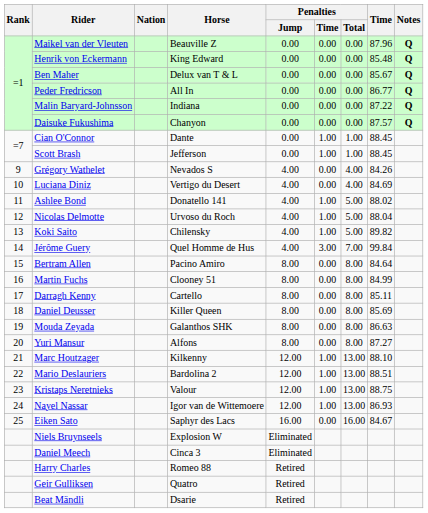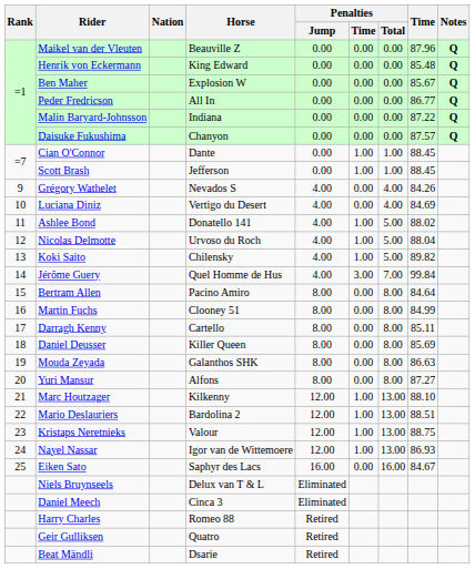 <table class="wikitable sortable" style="text-align:center">
 <tr>
 <th rowspan="2">Rank</th>
 <th rowspan="2">Rider</th>
 <th rowspan="2">Nation</th>
 <th rowspan="2">Horse</th>
 <th colspan=3>Penalties</th>
 <th rowspan="2">Time</th>
 <th rowspan=2>Notes</th>
 </tr>
 <tr>
 <th>Jump</th>
 <th>Time</th>
 <th>Total</th>
 </tr>
 <tr bgcolor=ccffcc>
 <td rowspan=6>=1</td>
 <td align="left"><a href='#'>Maikel van der Vleuten</a></td>
 <td align="left"></td>
 <td align="left">Beauville Z</td>
 <td>0.00</td>
 <td>0.00</td>
 <td>0.00</td>
 <td>87.96</td>
 <td><strong>Q</strong></td>
 </tr>
 <tr bgcolor=ccffcc>
 <td align="left"><a href='#'>Henrik von Eckermann</a></td>
 <td align="left"></td>
 <td align="left">King Edward</td>
 <td>0.00</td>
 <td>0.00</td>
 <td>0.00</td>
 <td>85.48</td>
 <td><strong>Q</strong></td>
 </tr>
 <tr bgcolor=ccffcc>
 <td align="left"><a href='#'>Ben Maher</a></td>
 <td align="left"></td>
-<td align="left">Delux van T & L</td>
+<td align="left">Explosion W</td>
 <td>0.00</td>
 <td>0.00</td>
 <td>0.00</td>
 <td>85.67</td>
 <td><strong>Q</strong></td>
 </tr>
 <tr bgcolor=ccffcc>
 <td align="left"><a href='#'>Peder Fredricson</a></td>
 <td align="left"></td>
 <td align="left">All In</td>
 <td>0.00</td>
 <td>0.00</td>
 <td>0.00</td>
 <td>86.77</td>
 <td><strong>Q</strong></td>
 </tr>
 <tr bgcolor=ccffcc>
 <td align="left"><a href='#'>Malin Baryard-Johnsson</a></td>
 <td align="left"></td>
 <td align="left">Indiana</td>
 <td>0.00</td>
 <td>0.00</td>
 <td>0.00</td>
 <td>87.22</td>
 <td><strong>Q</strong></td>
 </tr>
 <tr bgcolor=ccffcc>
 <td align="left"><a href='#'>Daisuke Fukushima</a></td>
 <td align="left"></td>
 <td align="left">Chanyon</td>
 <td>0.00</td>
 <td>0.00</td>
 <td>0.00</td>
 <td>87.57</td>
 <td><strong>Q</strong></td>
 </tr>
 <tr>
 <td rowspan=2>=7</td>
 <td align="left"><a href='#'>Cian O'Connor</a></td>
 <td align="left"></td>
 <td align="left">Dante</td>
 <td>0.00</td>
 <td>1.00</td>
 <td>1.00</td>
 <td>88.45</td>
 <td></td>
 </tr>
 <tr>
 <td align="left"><a href='#'>Scott Brash</a></td>
 <td align="left"></td>
 <td align="left">Jefferson</td>
 <td>0.00</td>
 <td>1.00</td>
 <td>1.00</td>
 <td>88.45</td>
 <td></td>
 </tr>
 <tr>
 <td>9</td>
 <td align="left"><a href='#'>Grégory Wathelet</a></td>
 <td align="left"></td>
 <td align="left">Nevados S</td>
 <td>4.00</td>
 <td>0.00</td>
 <td>4.00</td>
 <td>84.26</td>
 <td></td>
 </tr>
 <tr>
 <td>10</td>
 <td align="left"><a href='#'>Luciana Diniz</a></td>
 <td align="left"></td>
 <td align="left">Vertigo du Desert</td>
 <td>4.00</td>
 <td>0.00</td>
 <td>4.00</td>
 <td>84.69</td>
 <td></td>
 </tr>
 <tr>
 <td>11</td>
 <td align="left"><a href='#'>Ashlee Bond</a></td>
 <td align="left"></td>
 <td align="left">Donatello 141</td>
 <td>4.00</td>
 <td>1.00</td>
 <td>5.00</td>
 <td>88.02</td>
 <td></td>
 </tr>
 <tr>
 <td>12</td>
 <td align="left"><a href='#'>Nicolas Delmotte</a></td>
 <td align="left"></td>
 <td align="left">Urvoso du Roch</td>
 <td>4.00</td>
 <td>1.00</td>
 <td>5.00</td>
 <td>88.04</td>
 <td></td>
 </tr>
 <tr>
 <td>13</td>
 <td align="left"><a href='#'>Koki Saito</a></td>
 <td align="left"></td>
 <td align="left">Chilensky</td>
 <td>4.00</td>
 <td>1.00</td>
 <td>5.00</td>
 <td>89.82</td>
 <td></td>
 </tr>
 <tr>
 <td>14</td>
 <td align="left"><a href='#'>Jérôme Guery</a></td>
 <td align="left"></td>
 <td align="left">Quel Homme de Hus</td>
 <td>4.00</td>
 <td>3.00</td>
 <td>7.00</td>
 <td>99.84</td>
 <td></td>
 </tr>
 <tr>
 <td>15</td>
 <td align="left"><a href='#'>Bertram Allen</a></td>
 <td align="left"></td>
 <td align="left">Pacino Amiro</td>
 <td>8.00</td>
 <td>0.00</td>
 <td>8.00</td>
 <td>84.64</td>
 <td></td>
 </tr>
 <tr>
 <td>16</td>
 <td align="left"><a href='#'>Martin Fuchs</a></td>
 <td align="left"></td>
 <td align="left">Clooney 51</td>
 <td>8.00</td>
 <td>0.00</td>
 <td>8.00</td>
 <td>84.99</td>
 <td></td>
 </tr>
 <tr>
 <td>17</td>
 <td align="left"><a href='#'>Darragh Kenny</a></td>
 <td align="left"></td>
 <td align="left">Cartello</td>
 <td>8.00</td>
 <td>0.00</td>
 <td>8.00</td>
 <td>85.11</td>
 <td></td>
 </tr>
 <tr>
 <td>18</td>
 <td align="left"><a href='#'>Daniel Deusser</a></td>
 <td align="left"></td>
 <td align="left">Killer Queen</td>
 <td>8.00</td>
 <td>0.00</td>
 <td>8.00</td>
 <td>85.69</td>
 <td></td>
 </tr>
 <tr>
 <td>19</td>
 <td align="left"><a href='#'>Mouda Zeyada</a></td>
 <td align="left"></td>
 <td align="left">Galanthos SHK</td>
 <td>8.00</td>
 <td>0.00</td>
 <td>8.00</td>
 <td>86.63</td>
 <td></td>
 </tr>
 <tr>
 <td>20</td>
 <td align="left"><a href='#'>Yuri Mansur</a></td>
 <td align="left"></td>
 <td align="left">Alfons</td>
 <td>8.00</td>
 <td>0.00</td>
 <td>8.00</td>
 <td>87.27</td>
 <td></td>
 </tr>
 <tr>
 <td>21</td>
 <td align="left"><a href='#'>Marc Houtzager</a></td>
 <td align="left"></td>
 <td align="left">Kilkenny</td>
 <td>12.00</td>
 <td>1.00</td>
 <td>13.00</td>
 <td>88.10</td>
 <td></td>
 </tr>
 <tr>
 <td>22</td>
 <td align="left"><a href='#'>Mario Deslauriers</a></td>
 <td align="left"></td>
 <td align="left">Bardolina 2</td>
 <td>12.00</td>
 <td>1.00</td>
 <td>13.00</td>
 <td>88.51</td>
 <td></td>
 </tr>
 <tr>
 <td>23</td>
 <td align="left"><a href='#'>Kristaps Neretnieks</a></td>
 <td align="left"></td>
 <td align="left">Valour</td>
 <td>12.00</td>
 <td>1.00</td>
 <td>13.00</td>
 <td>88.75</td>
 <td></td>
 </tr>
 <tr>
 <td>24</td>
 <td align="left"><a href='#'>Nayel Nassar</a></td>
 <td align="left"></td>
 <td align="left">Igor van de Wittemoere</td>
 <td>12.00</td>
 <td>1.00</td>
 <td>13.00</td>
 <td>86.93</td>
 <td></td>
 </tr>
 <tr>
 <td>25</td>
 <td align="left"><a href='#'>Eiken Sato</a></td>
 <td align="left"></td>
 <td align="left">Saphyr des Lacs</td>
 <td>16.00</td>
 <td>0.00</td>
 <td>16.00</td>
 <td>84.67</td>
 <td></td>
 </tr>
 <tr>
 <td></td>
 <td align="left"><a href='#'>Niels Bruynseels</a></td>
 <td align="left"></td>
-<td align="left">Explosion W</td>
+<td align="left">Delux van T & L</td>
 <td>Eliminated</td>
 <td></td>
 <td></td>
 <td></td>
 <td></td>
 </tr>
 <tr>
 <td></td>
 <td align="left"><a href='#'>Daniel Meech</a></td>
 <td align="left"></td>
 <td align="left">Cinca 3</td>
 <td>Eliminated</td>
 <td></td>
 <td></td>
 <td></td>
 <td></td>
 </tr>
 <tr>
 <td></td>
 <td align="left"><a href='#'>Harry Charles</a></td>
 <td align="left"></td>
 <td align="left">Romeo 88</td>
 <td>Retired</td>
 <td></td>
 <td></td>
 <td></td>
 <td></td>
 </tr>
 <tr>
 <td></td>
 <td align="left"><a href='#'>Geir Gulliksen</a></td>
 <td align="left"></td>
 <td align="left">Quatro</td>
 <td>Retired</td>
 <td></td>
 <td></td>
 <td></td>
 <td></td>
 </tr>
 <tr>
 <td></td>
 <td align="left"><a href='#'>Beat Mändli</a></td>
 <td align="left"></td>
 <td align="left">Dsarie</td>
 <td>Retired</td>
 <td></td>
 <td></td>
 <td></td>
 <td></td>
 </tr>
 </table>
